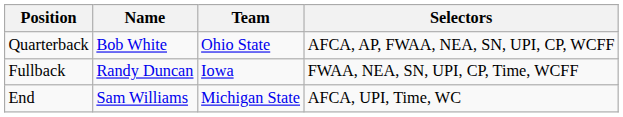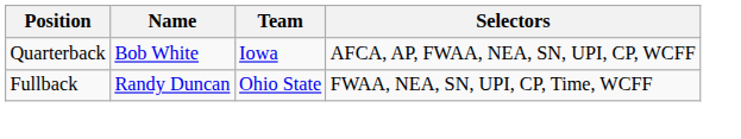 <table class="wikitable" style="font-size: 90%">
 <tr>
 <th>Position</th>
 <th>Name</th>
 <th>Team</th>
 <th>Selectors</th>
 </tr>
 <tr>
 <td>Quarterback</td>
 <td><a href='#'>Bob White</a></td>
-<td><a href='#'>Ohio State</a></td>
+<td><a href='#'>Iowa</a></td>
 <td>AFCA, AP, FWAA, NEA, SN, UPI, CP, WCFF</td>
 </tr>
 <tr>
 <td>Fullback</td>
 <td><a href='#'>Randy Duncan</a></td>
-<td><a href='#'>Iowa</a></td>
+<td><a href='#'>Ohio State</a></td>
 <td>FWAA, NEA, SN, UPI, CP, Time, WCFF</td>
 </tr>
-<tr>
-<td>End</td>
-<td><a href='#'>Sam Williams</a></td>
-<td><a href='#'>Michigan State</a></td>
-<td>AFCA, UPI, Time, WC</td>
-</tr>
 </table>
